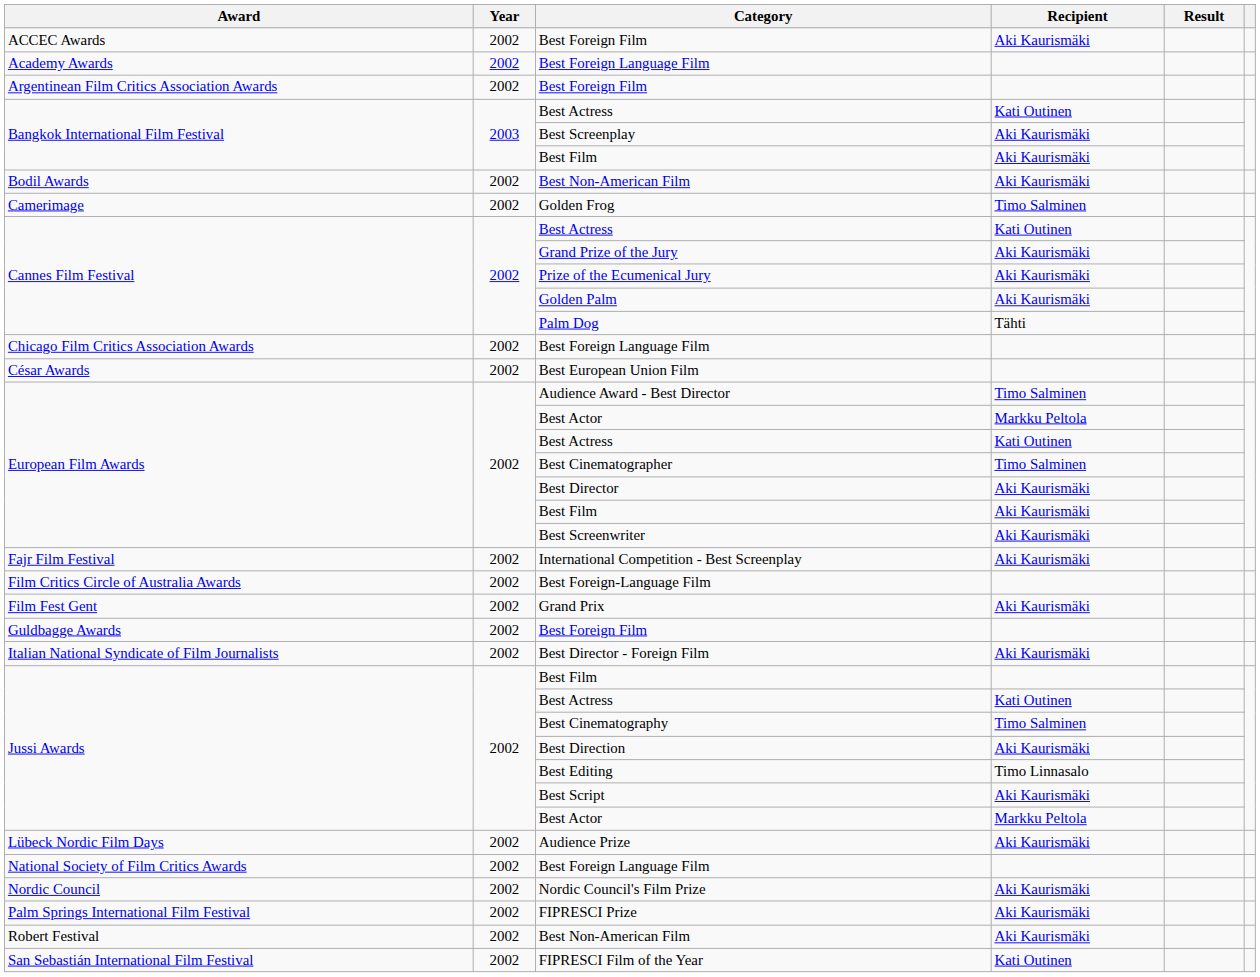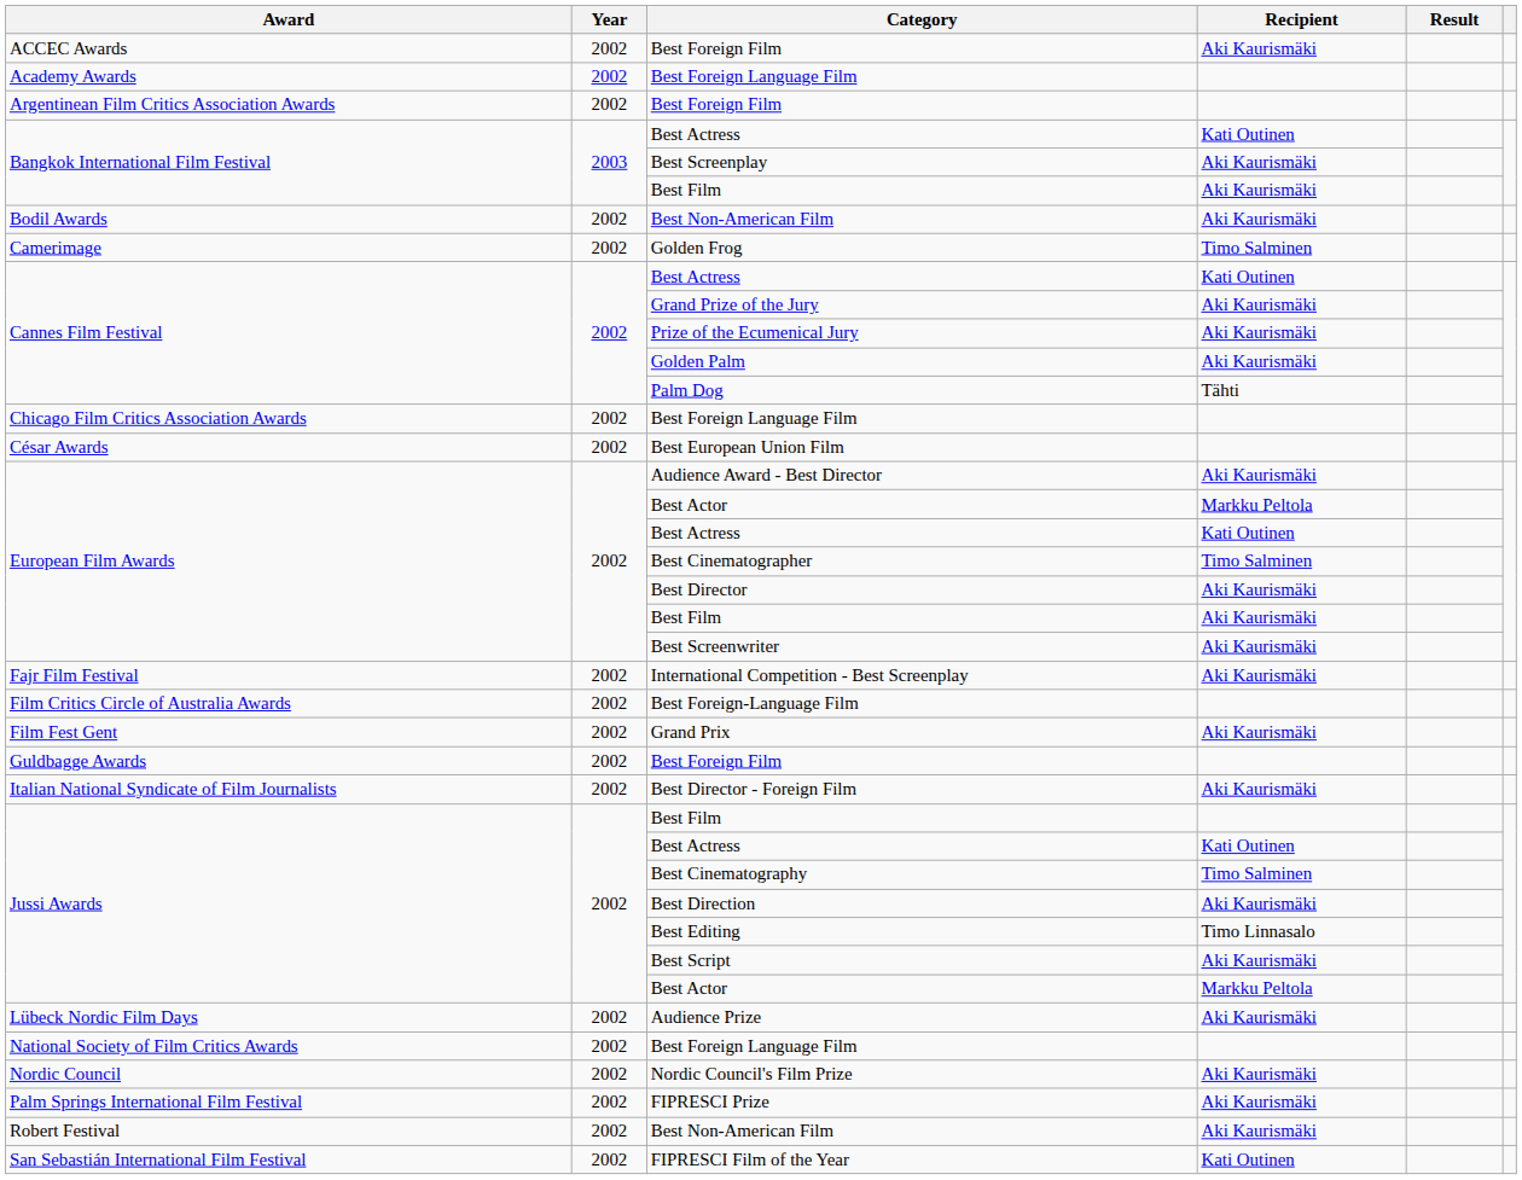 <table class="wikitable" width="85%">
 <tr style="background:#b0c4de; text-align:center;">
 <th>Award</th>
 <th>Year</th>
 <th>Category</th>
 <th>Recipient</th>
 <th>Result</th>
 <th></th>
 </tr>
 <tr>
 <td rowspan="1">ACCEC Awards</td>
 <td rowspan="1" align="center">2002</td>
 <td>Best Foreign Film</td>
 <td><a href='#'>Aki Kaurismäki</a></td>
 <td></td>
 <td rowspan="1" align="center"></td>
 </tr>
 <tr>
 <td rowspan="1"><a href='#'>Academy Awards</a></td>
 <td rowspan="1" align="center"><a href='#'>2002</a></td>
 <td><a href='#'>Best Foreign Language Film</a></td>
 <td></td>
 <td></td>
 <td rowspan="1" align="center"></td>
 </tr>
 <tr>
 <td rowspan="1"><a href='#'>Argentinean Film Critics Association Awards</a></td>
 <td rowspan="1" align="center">2002</td>
 <td><a href='#'>Best Foreign Film</a></td>
 <td></td>
 <td></td>
 <td rowspan="1" align="center"></td>
 </tr>
 <tr>
 <td rowspan="3"><a href='#'>Bangkok International Film Festival</a></td>
 <td rowspan="3" align="center"><a href='#'>2003</a></td>
 <td>Best Actress</td>
 <td><a href='#'>Kati Outinen</a></td>
 <td></td>
 <td rowspan="3" align="center"></td>
 </tr>
 <tr>
 <td>Best Screenplay</td>
 <td><a href='#'>Aki Kaurismäki</a></td>
 <td></td>
 </tr>
 <tr>
 <td>Best Film</td>
 <td><a href='#'>Aki Kaurismäki</a></td>
 <td></td>
 </tr>
 <tr>
 <td rowspan="1"><a href='#'>Bodil Awards</a></td>
 <td rowspan="1" align="center">2002</td>
 <td><a href='#'>Best Non-American Film</a></td>
 <td><a href='#'>Aki Kaurismäki</a></td>
 <td></td>
 <td rowspan="1" align="center"></td>
 </tr>
 <tr>
 <td rowspan="1"><a href='#'>Camerimage</a></td>
 <td rowspan="1" align="center">2002</td>
 <td>Golden Frog</td>
 <td><a href='#'>Timo Salminen</a></td>
 <td></td>
 <td rowspan="1" align="center"></td>
 </tr>
 <tr>
 <td rowspan="5"><a href='#'>Cannes Film Festival</a></td>
 <td rowspan="5" align="center"><a href='#'>2002</a></td>
 <td><a href='#'>Best Actress</a></td>
 <td><a href='#'>Kati Outinen</a></td>
 <td></td>
 <td rowspan="5" align="center"></td>
 </tr>
 <tr>
 <td><a href='#'>Grand Prize of the Jury</a></td>
 <td><a href='#'>Aki Kaurismäki</a></td>
 <td></td>
 </tr>
 <tr>
 <td><a href='#'>Prize of the Ecumenical Jury</a></td>
 <td><a href='#'>Aki Kaurismäki</a></td>
 <td></td>
 </tr>
 <tr>
 <td><a href='#'>Golden Palm</a></td>
 <td><a href='#'>Aki Kaurismäki</a></td>
 <td></td>
 </tr>
 <tr>
 <td><a href='#'>Palm Dog</a></td>
 <td>Tähti</td>
 <td></td>
 </tr>
 <tr>
 <td rowspan="1"><a href='#'>Chicago Film Critics Association Awards</a></td>
 <td rowspan="1" align="center">2002</td>
 <td>Best Foreign Language Film</td>
 <td></td>
 <td></td>
 <td rowspan="1" align="center"></td>
 </tr>
 <tr>
 <td rowspan="1"><a href='#'>César Awards</a></td>
 <td rowspan="1" align="center">2002</td>
 <td>Best European Union Film</td>
 <td></td>
 <td></td>
 <td rowspan="1" align="center"></td>
 </tr>
 <tr>
 <td rowspan="7"><a href='#'>European Film Awards</a></td>
 <td rowspan="7" align="center">2002</td>
 <td>Audience Award - Best Director</td>
-<td><a href='#'>Timo Salminen</a></td>
+<td><a href='#'>Aki Kaurismäki</a></td>
 <td></td>
 <td rowspan="7" align="center"></td>
 </tr>
 <tr>
 <td>Best Actor</td>
 <td><a href='#'>Markku Peltola</a></td>
 <td></td>
 </tr>
 <tr>
 <td>Best Actress</td>
 <td><a href='#'>Kati Outinen</a></td>
 <td></td>
 </tr>
 <tr>
 <td>Best Cinematographer</td>
 <td><a href='#'>Timo Salminen</a></td>
 <td></td>
 </tr>
 <tr>
 <td>Best Director</td>
 <td><a href='#'>Aki Kaurismäki</a></td>
 <td></td>
 </tr>
 <tr>
 <td>Best Film</td>
 <td><a href='#'>Aki Kaurismäki</a></td>
 <td></td>
 </tr>
 <tr>
 <td>Best Screenwriter</td>
 <td><a href='#'>Aki Kaurismäki</a></td>
 <td></td>
 </tr>
 <tr>
 <td rowspan="1"><a href='#'>Fajr Film Festival</a></td>
 <td rowspan="1" align="center">2002</td>
 <td>International Competition - Best Screenplay</td>
 <td><a href='#'>Aki Kaurismäki</a></td>
 <td></td>
 <td rowspan="1" align="center"></td>
 </tr>
 <tr>
 <td rowspan="1"><a href='#'>Film Critics Circle of Australia Awards</a></td>
 <td rowspan="1" align="center">2002</td>
 <td>Best Foreign-Language Film</td>
 <td></td>
 <td></td>
 <td rowspan="1" align="center"></td>
 </tr>
 <tr>
 <td rowspan="1"><a href='#'>Film Fest Gent</a></td>
 <td rowspan="1" align="center">2002</td>
 <td>Grand Prix</td>
 <td><a href='#'>Aki Kaurismäki</a></td>
 <td></td>
 <td rowspan="1" align="center"></td>
 </tr>
 <tr>
 <td rowspan="1"><a href='#'>Guldbagge Awards</a></td>
 <td rowspan="1" align="center">2002</td>
 <td><a href='#'>Best Foreign Film</a></td>
 <td></td>
 <td></td>
 <td rowspan="1" align="center"></td>
 </tr>
 <tr>
 <td rowspan="1"><a href='#'>Italian National Syndicate of Film Journalists</a></td>
 <td rowspan="1" align="center">2002</td>
 <td>Best Director - Foreign Film</td>
 <td><a href='#'>Aki Kaurismäki</a></td>
 <td></td>
 <td rowspan="1" align="center"></td>
 </tr>
 <tr>
 <td rowspan="7"><a href='#'>Jussi Awards</a></td>
 <td rowspan="7" align="center">2002</td>
 <td>Best Film</td>
 <td></td>
 <td></td>
 <td rowspan="7" align="center"></td>
 </tr>
 <tr>
 <td>Best Actress</td>
 <td><a href='#'>Kati Outinen</a></td>
 <td></td>
 </tr>
 <tr>
 <td>Best Cinematography</td>
 <td><a href='#'>Timo Salminen</a></td>
 <td></td>
 </tr>
 <tr>
 <td>Best Direction</td>
 <td><a href='#'>Aki Kaurismäki</a></td>
 <td></td>
 </tr>
 <tr>
 <td>Best Editing</td>
 <td>Timo Linnasalo</td>
 <td></td>
 </tr>
 <tr>
 <td>Best Script</td>
 <td><a href='#'>Aki Kaurismäki</a></td>
 <td></td>
 </tr>
 <tr>
 <td>Best Actor</td>
 <td><a href='#'>Markku Peltola</a></td>
 <td></td>
 </tr>
 <tr>
 <td rowspan="1"><a href='#'>Lübeck Nordic Film Days</a></td>
 <td rowspan="1" align="center">2002</td>
 <td>Audience Prize</td>
 <td><a href='#'>Aki Kaurismäki</a></td>
 <td></td>
 <td rowspan="1" align="center"></td>
 </tr>
 <tr>
 <td rowspan="1"><a href='#'>National Society of Film Critics Awards</a></td>
 <td rowspan="1" align="center">2002</td>
 <td>Best Foreign Language Film</td>
 <td></td>
 <td></td>
 <td rowspan="1" align="center"></td>
 </tr>
 <tr>
 <td rowspan="1"><a href='#'>Nordic Council</a></td>
 <td rowspan="1" align="center">2002</td>
 <td>Nordic Council's Film Prize</td>
 <td><a href='#'>Aki Kaurismäki</a></td>
 <td></td>
 <td rowspan="1" align="center"></td>
 </tr>
 <tr>
 <td rowspan="1"><a href='#'>Palm Springs International Film Festival</a></td>
 <td rowspan="1" align="center">2002</td>
 <td>FIPRESCI Prize</td>
 <td><a href='#'>Aki Kaurismäki</a></td>
 <td></td>
 <td rowspan="1" align="center"></td>
 </tr>
 <tr>
 <td rowspan="1">Robert Festival</td>
 <td rowspan="1" align="center">2002</td>
 <td>Best Non-American Film</td>
 <td><a href='#'>Aki Kaurismäki</a></td>
 <td></td>
 <td rowspan="1" align="center"></td>
 </tr>
 <tr>
 <td rowspan="1"><a href='#'>San Sebastián International Film Festival</a></td>
 <td rowspan="1" align="center">2002</td>
 <td>FIPRESCI Film of the Year</td>
 <td><a href='#'>Kati Outinen</a></td>
 <td></td>
 <td rowspan="1" align="center"></td>
 </tr>
 </table>
